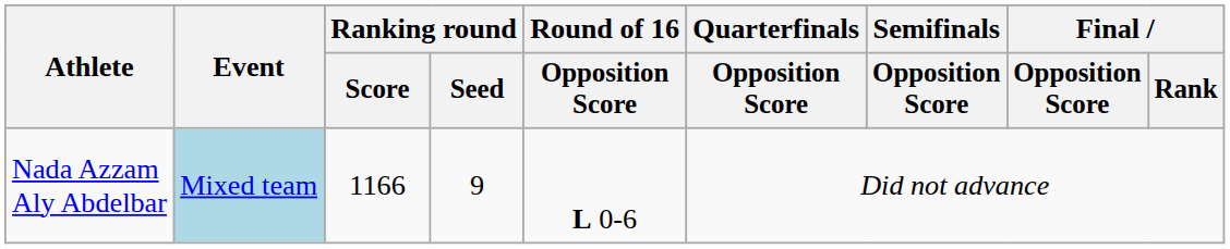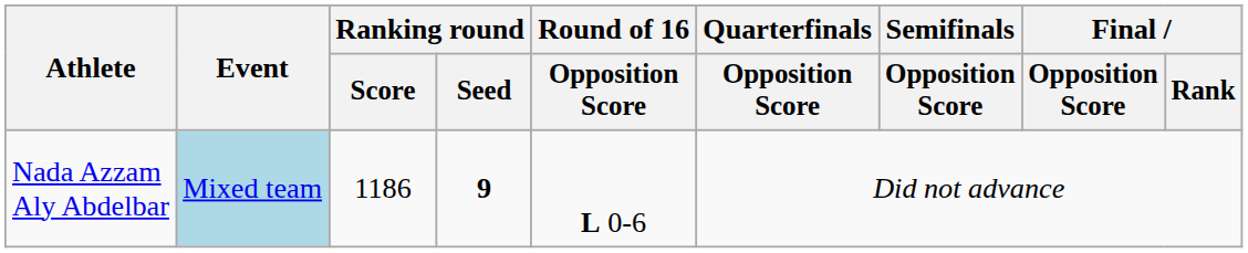 <table class="wikitable" style="font-size:90%">
 <tr>
 <th rowspan=2>Athlete</th>
 <th rowspan=2>Event</th>
 <th colspan=2>Ranking round</th>
 <th>Round of 16</th>
 <th>Quarterfinals</th>
 <th>Semifinals</th>
 <th colspan=2>Final / </th>
 </tr>
 <tr style="font-size:95%">
 <th>Score</th>
 <th>Seed</th>
 <th>Opposition<br>Score</th>
 <th>Opposition<br>Score</th>
 <th>Opposition<br>Score</th>
 <th>Opposition<br>Score</th>
 <th>Rank</th>
 </tr>
 <tr align=center>
 <td align=left><a href='#'>Nada Azzam</a><br><a href='#'>Aly Abdelbar</a></td>
 <td align=left style="background: lightblue;"><a href='#'>Mixed team</a></td>
-<td>1166</td>
-<td>9</td>
+<td>1186</td>
+<td><strong>9</strong></td>
 <td><br><br><strong>L</strong> 0-6</td>
 <td colspan=4><em>Did not advance</em></td>
 </tr>
 </table>
